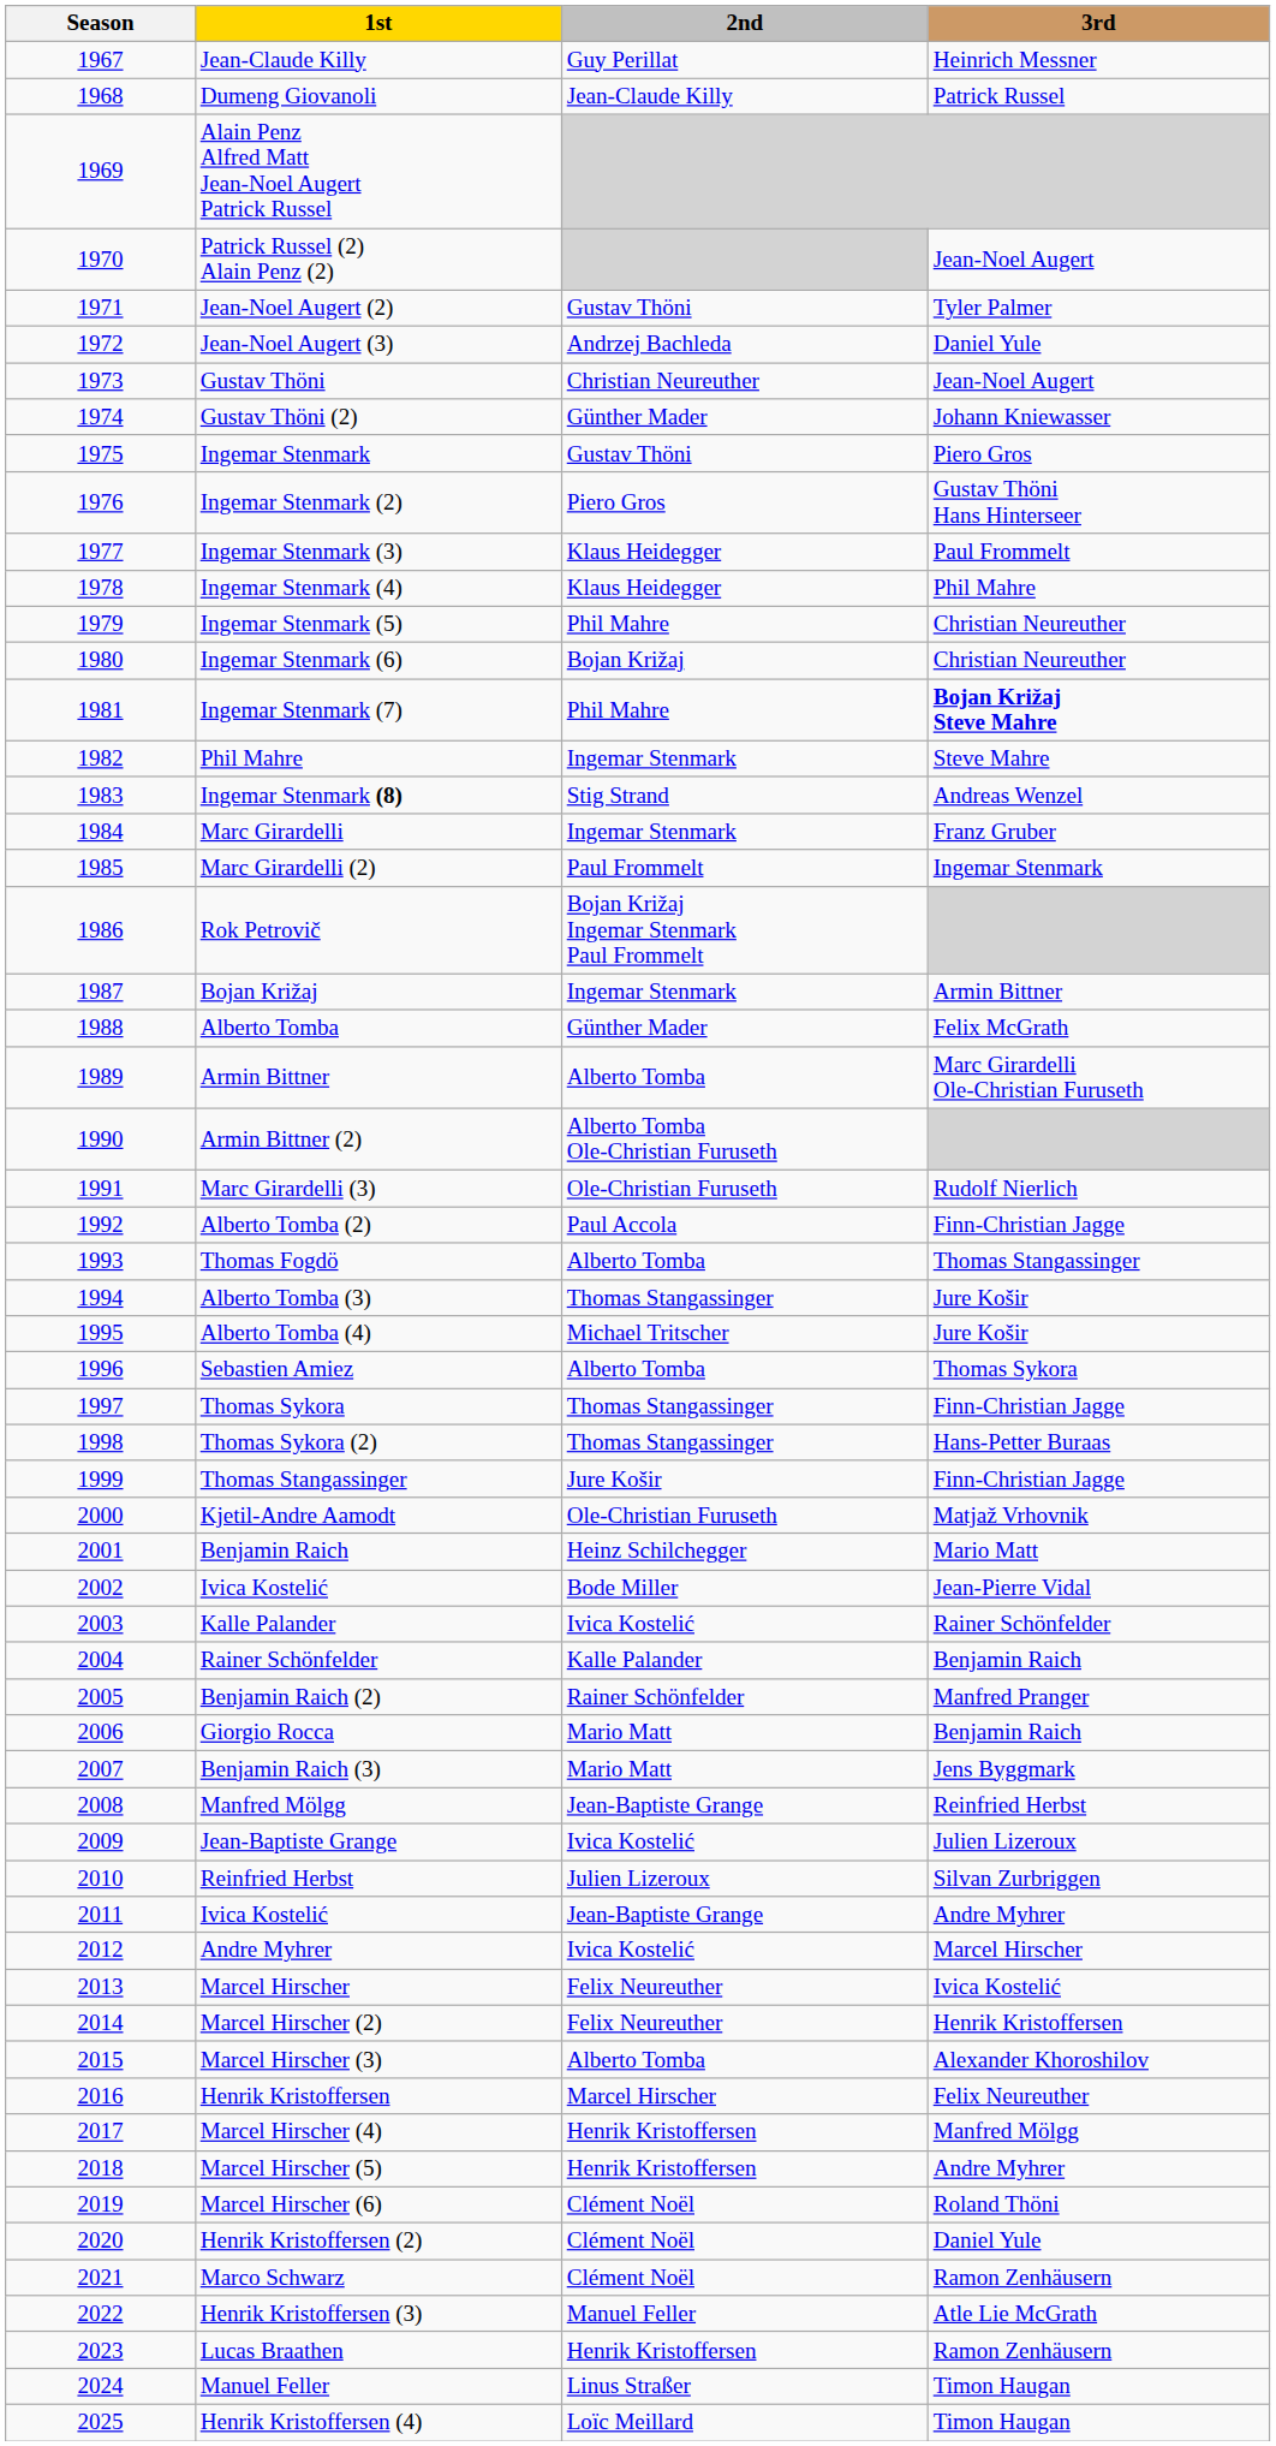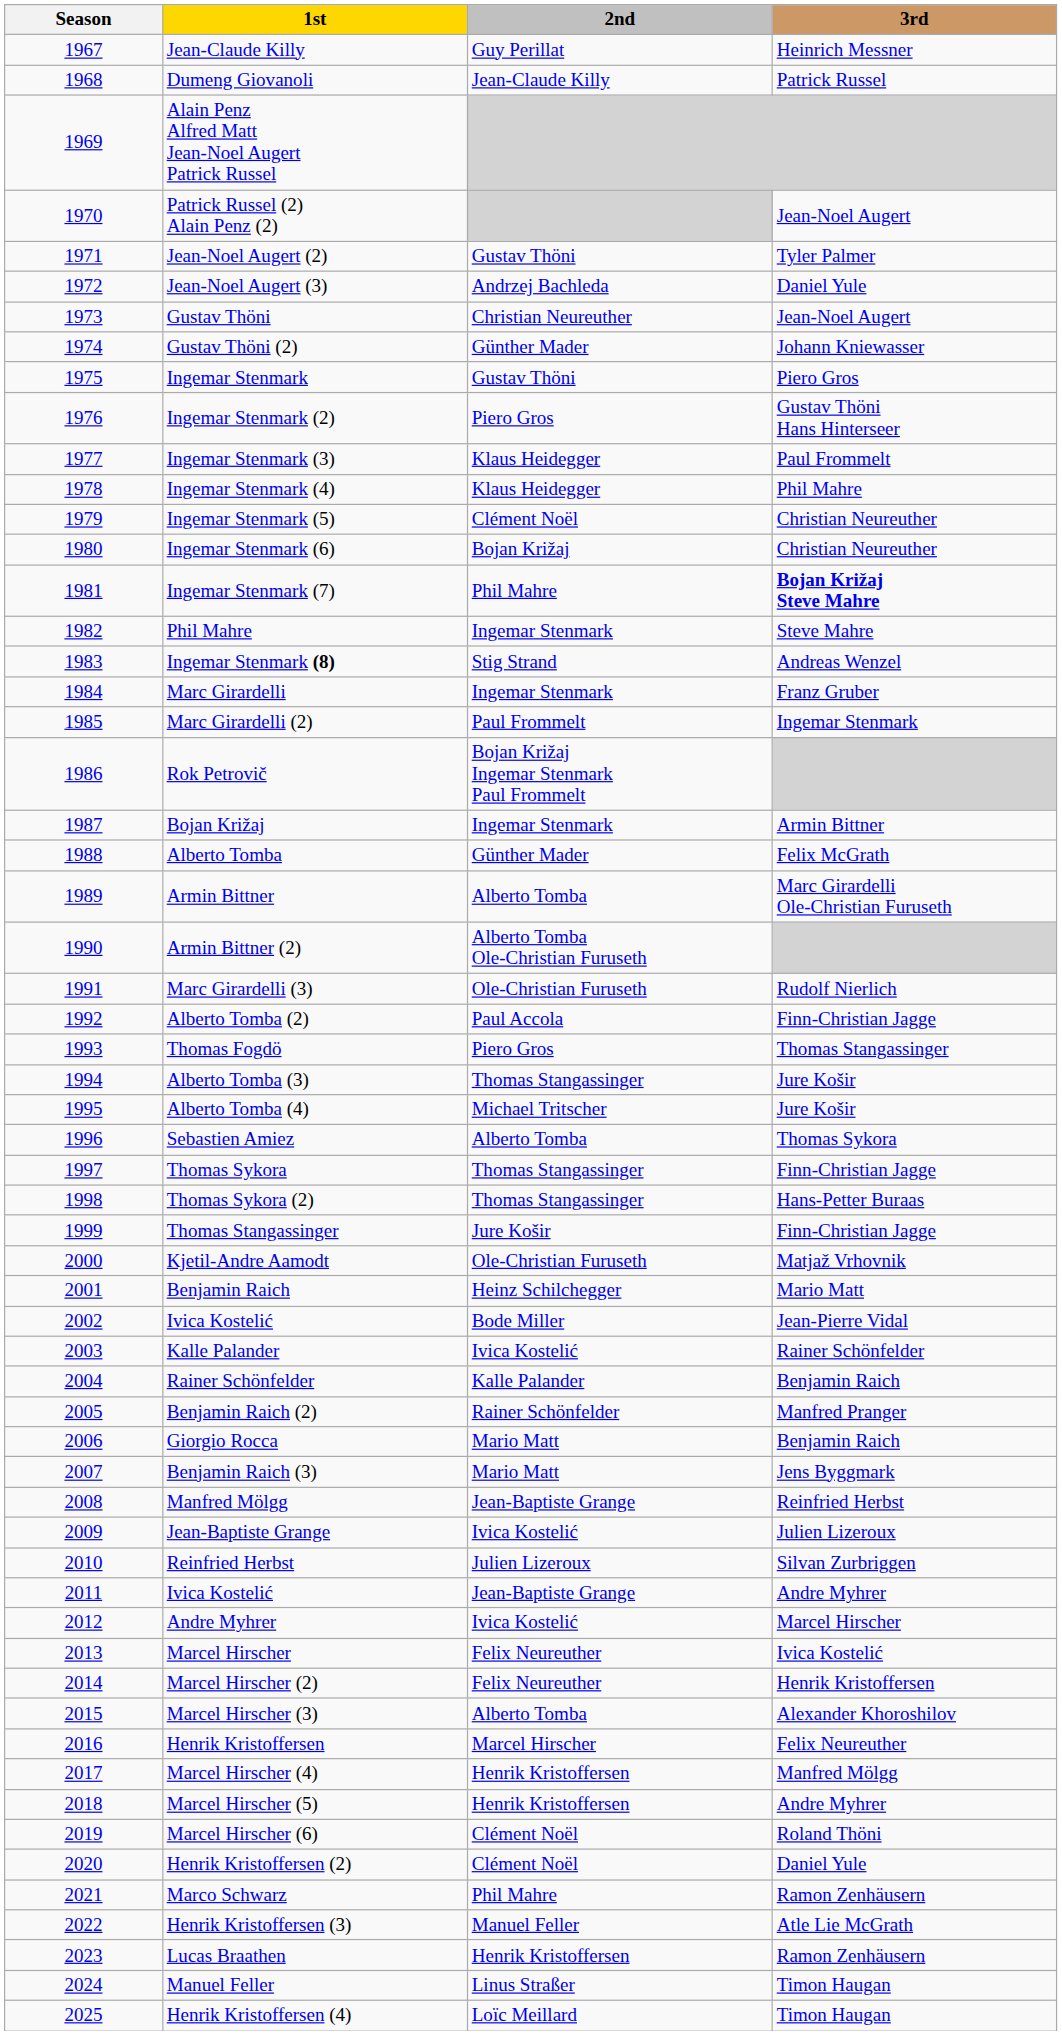 <table class="wikitable" width=70% style="font-size:100%; style="text-align:left;">
 <tr style="background-color:#EDEDED;">
 <th style="background: hintergrundfarbe6; width:15%">Season</th>
 <th style="background:    gold; width:29%">1st</th>
 <th style="background:  silver; width:29%">2nd</th>
 <th style="background: #CC9966; width:29%">3rd</th>
 </tr>
 <tr>
 <td align=center><a href='#'>1967</a></td>
 <td> <a href='#'>Jean-Claude Killy</a></td>
 <td> <a href='#'>Guy Perillat</a></td>
 <td> <a href='#'>Heinrich Messner</a></td>
 </tr>
 <tr>
 <td align=center><a href='#'>1968</a></td>
 <td> <a href='#'>Dumeng Giovanoli</a></td>
 <td> <a href='#'>Jean-Claude Killy</a></td>
 <td> <a href='#'>Patrick Russel</a></td>
 </tr>
 <tr>
 <td align=center><a href='#'>1969</a></td>
 <td> <a href='#'>Alain Penz</a><br> <a href='#'>Alfred Matt</a><br> <a href='#'>Jean-Noel Augert</a><br> <a href='#'>Patrick Russel</a></td>
 <td bgcolor=lightgrey colspan=2></td>
 </tr>
 <tr>
 <td align=center><a href='#'>1970</a></td>
 <td> <a href='#'>Patrick Russel</a> (2)<br> <a href='#'>Alain Penz</a> (2)</td>
 <td bgcolor=lightgrey></td>
 <td> <a href='#'>Jean-Noel Augert</a></td>
 </tr>
 <tr>
 <td align=center><a href='#'>1971</a></td>
 <td> <a href='#'>Jean-Noel Augert</a> (2)</td>
 <td> <a href='#'>Gustav Thöni</a></td>
 <td> <a href='#'>Tyler Palmer</a></td>
 </tr>
 <tr>
 <td align=center><a href='#'>1972</a></td>
 <td> <a href='#'>Jean-Noel Augert</a> (3)</td>
 <td> <a href='#'>Andrzej Bachleda</a></td>
 <td> <a href='#'>Daniel Yule</a></td>
 </tr>
 <tr>
 <td align=center><a href='#'>1973</a></td>
 <td> <a href='#'>Gustav Thöni</a></td>
 <td> <a href='#'>Christian Neureuther</a></td>
 <td> <a href='#'>Jean-Noel Augert</a></td>
 </tr>
 <tr>
 <td align=center><a href='#'>1974</a></td>
 <td> <a href='#'>Gustav Thöni</a> (2)</td>
 <td> <a href='#'>Günther Mader</a></td>
 <td> <a href='#'>Johann Kniewasser</a></td>
 </tr>
 <tr>
 <td align=center><a href='#'>1975</a></td>
 <td> <a href='#'>Ingemar Stenmark</a></td>
 <td> <a href='#'>Gustav Thöni</a></td>
 <td> <a href='#'>Piero Gros</a></td>
 </tr>
 <tr>
 <td align=center><a href='#'>1976</a></td>
 <td> <a href='#'>Ingemar Stenmark</a> (2)</td>
 <td> <a href='#'>Piero Gros</a></td>
 <td> <a href='#'>Gustav Thöni</a><br> <a href='#'>Hans Hinterseer</a></td>
 </tr>
 <tr>
 <td align=center><a href='#'>1977</a></td>
 <td> <a href='#'>Ingemar Stenmark</a> (3)</td>
 <td> <a href='#'>Klaus Heidegger</a></td>
 <td> <a href='#'>Paul Frommelt</a></td>
 </tr>
 <tr>
 <td align=center><a href='#'>1978</a></td>
 <td> <a href='#'>Ingemar Stenmark</a> (4)</td>
 <td> <a href='#'>Klaus Heidegger</a></td>
 <td> <a href='#'>Phil Mahre</a></td>
 </tr>
 <tr>
 <td align=center><a href='#'>1979</a></td>
 <td> <a href='#'>Ingemar Stenmark</a> (5)</td>
-<td> <a href='#'>Phil Mahre</a></td>
+<td> <a href='#'>Clément Noël</a></td>
 <td> <a href='#'>Christian Neureuther</a></td>
 </tr>
 <tr>
 <td align=center><a href='#'>1980</a></td>
 <td> <a href='#'>Ingemar Stenmark</a> (6)</td>
 <td> <a href='#'>Bojan Križaj</a></td>
 <td> <a href='#'>Christian Neureuther</a></td>
 </tr>
 <tr>
 <td align=center><a href='#'>1981</a></td>
 <td> <a href='#'>Ingemar Stenmark</a> (7)</td>
 <td> <a href='#'>Phil Mahre</a></td>
 <td><strong> <a href='#'>Bojan Križaj</a><br> <a href='#'>Steve Mahre</a></strong></td>
 </tr>
 <tr>
 <td align=center><a href='#'>1982</a></td>
 <td> <a href='#'>Phil Mahre</a></td>
 <td> <a href='#'>Ingemar Stenmark</a></td>
 <td> <a href='#'>Steve Mahre</a></td>
 </tr>
 <tr>
 <td align=center><a href='#'>1983</a></td>
 <td> <a href='#'>Ingemar Stenmark</a> <strong>(8)</strong></td>
 <td> <a href='#'>Stig Strand</a></td>
 <td> <a href='#'>Andreas Wenzel</a></td>
 </tr>
 <tr>
 <td align=center><a href='#'>1984</a></td>
 <td> <a href='#'>Marc Girardelli</a></td>
 <td> <a href='#'>Ingemar Stenmark</a></td>
 <td> <a href='#'>Franz Gruber</a></td>
 </tr>
 <tr>
 <td align=center><a href='#'>1985</a></td>
 <td> <a href='#'>Marc Girardelli</a> (2)</td>
 <td> <a href='#'>Paul Frommelt</a></td>
 <td> <a href='#'>Ingemar Stenmark</a></td>
 </tr>
 <tr>
 <td align=center><a href='#'>1986</a></td>
 <td> <a href='#'>Rok Petrovič</a></td>
 <td> <a href='#'>Bojan Križaj</a><br> <a href='#'>Ingemar Stenmark</a><br> <a href='#'>Paul Frommelt</a></td>
 <td bgcolor=lightgrey></td>
 </tr>
 <tr>
 <td align=center><a href='#'>1987</a></td>
 <td> <a href='#'>Bojan Križaj</a></td>
 <td> <a href='#'>Ingemar Stenmark</a></td>
 <td> <a href='#'>Armin Bittner</a></td>
 </tr>
 <tr>
 <td align=center><a href='#'>1988</a></td>
 <td> <a href='#'>Alberto Tomba</a></td>
 <td> <a href='#'>Günther Mader</a></td>
 <td> <a href='#'>Felix McGrath</a></td>
 </tr>
 <tr>
 <td align=center><a href='#'>1989</a></td>
 <td> <a href='#'>Armin Bittner</a></td>
 <td> <a href='#'>Alberto Tomba</a></td>
 <td> <a href='#'>Marc Girardelli</a><br> <a href='#'>Ole-Christian Furuseth</a></td>
 </tr>
 <tr>
 <td align=center><a href='#'>1990</a></td>
 <td> <a href='#'>Armin Bittner</a> (2)</td>
 <td> <a href='#'>Alberto Tomba</a><br> <a href='#'>Ole-Christian Furuseth</a></td>
 <td bgcolor=lightgrey></td>
 </tr>
 <tr>
 <td align=center><a href='#'>1991</a></td>
 <td> <a href='#'>Marc Girardelli</a> (3)</td>
 <td> <a href='#'>Ole-Christian Furuseth</a></td>
 <td> <a href='#'>Rudolf Nierlich</a></td>
 </tr>
 <tr>
 <td align=center><a href='#'>1992</a></td>
 <td> <a href='#'>Alberto Tomba</a> (2)</td>
 <td> <a href='#'>Paul Accola</a></td>
 <td> <a href='#'>Finn-Christian Jagge</a></td>
 </tr>
 <tr>
 <td align=center><a href='#'>1993</a></td>
 <td> <a href='#'>Thomas Fogdö</a></td>
-<td> <a href='#'>Alberto Tomba</a></td>
+<td> <a href='#'>Piero Gros</a></td>
 <td> <a href='#'>Thomas Stangassinger</a></td>
 </tr>
 <tr>
 <td align=center><a href='#'>1994</a></td>
 <td> <a href='#'>Alberto Tomba</a> (3)</td>
 <td> <a href='#'>Thomas Stangassinger</a></td>
 <td> <a href='#'>Jure Košir</a></td>
 </tr>
 <tr>
 <td align=center><a href='#'>1995</a></td>
 <td> <a href='#'>Alberto Tomba</a> (4)</td>
 <td> <a href='#'>Michael Tritscher</a></td>
 <td> <a href='#'>Jure Košir</a></td>
 </tr>
 <tr>
 <td align=center><a href='#'>1996</a></td>
 <td> <a href='#'>Sebastien Amiez</a></td>
 <td> <a href='#'>Alberto Tomba</a></td>
 <td> <a href='#'>Thomas Sykora</a></td>
 </tr>
 <tr>
 <td align=center><a href='#'>1997</a></td>
 <td> <a href='#'>Thomas Sykora</a></td>
 <td> <a href='#'>Thomas Stangassinger</a></td>
 <td> <a href='#'>Finn-Christian Jagge</a></td>
 </tr>
 <tr>
 <td align=center><a href='#'>1998</a></td>
 <td> <a href='#'>Thomas Sykora</a> (2)</td>
 <td> <a href='#'>Thomas Stangassinger</a></td>
 <td> <a href='#'>Hans-Petter Buraas</a></td>
 </tr>
 <tr>
 <td align=center><a href='#'>1999</a></td>
 <td> <a href='#'>Thomas Stangassinger</a></td>
 <td> <a href='#'>Jure Košir</a></td>
 <td> <a href='#'>Finn-Christian Jagge</a></td>
 </tr>
 <tr>
 <td align=center><a href='#'>2000</a></td>
 <td> <a href='#'>Kjetil-Andre Aamodt</a></td>
 <td> <a href='#'>Ole-Christian Furuseth</a></td>
 <td> <a href='#'>Matjaž Vrhovnik</a></td>
 </tr>
 <tr>
 <td align=center><a href='#'>2001</a></td>
 <td> <a href='#'>Benjamin Raich</a></td>
 <td> <a href='#'>Heinz Schilchegger</a></td>
 <td> <a href='#'>Mario Matt</a></td>
 </tr>
 <tr>
 <td align=center><a href='#'>2002</a></td>
 <td> <a href='#'>Ivica Kostelić</a></td>
 <td> <a href='#'>Bode Miller</a></td>
 <td> <a href='#'>Jean-Pierre Vidal</a></td>
 </tr>
 <tr>
 <td align=center><a href='#'>2003</a></td>
 <td> <a href='#'>Kalle Palander</a></td>
 <td> <a href='#'>Ivica Kostelić</a></td>
 <td> <a href='#'>Rainer Schönfelder</a></td>
 </tr>
 <tr>
 <td align=center><a href='#'>2004</a></td>
 <td> <a href='#'>Rainer Schönfelder</a></td>
 <td> <a href='#'>Kalle Palander</a></td>
 <td> <a href='#'>Benjamin Raich</a></td>
 </tr>
 <tr>
 <td align=center><a href='#'>2005</a></td>
 <td> <a href='#'>Benjamin Raich</a> (2)</td>
 <td> <a href='#'>Rainer Schönfelder</a></td>
 <td> <a href='#'>Manfred Pranger</a></td>
 </tr>
 <tr>
 <td align=center><a href='#'>2006</a></td>
 <td> <a href='#'>Giorgio Rocca</a></td>
 <td> <a href='#'>Mario Matt</a></td>
 <td> <a href='#'>Benjamin Raich</a></td>
 </tr>
 <tr>
 <td align=center><a href='#'>2007</a></td>
 <td> <a href='#'>Benjamin Raich</a> (3)</td>
 <td> <a href='#'>Mario Matt</a></td>
 <td> <a href='#'>Jens Byggmark</a></td>
 </tr>
 <tr>
 <td align=center><a href='#'>2008</a></td>
 <td> <a href='#'>Manfred Mölgg</a></td>
 <td> <a href='#'>Jean-Baptiste Grange</a></td>
 <td> <a href='#'>Reinfried Herbst</a></td>
 </tr>
 <tr>
 <td align=center><a href='#'>2009</a></td>
 <td> <a href='#'>Jean-Baptiste Grange</a></td>
 <td> <a href='#'>Ivica Kostelić</a></td>
 <td> <a href='#'>Julien Lizeroux</a></td>
 </tr>
 <tr>
 <td align=center><a href='#'>2010</a></td>
 <td> <a href='#'>Reinfried Herbst</a></td>
 <td> <a href='#'>Julien Lizeroux</a></td>
 <td> <a href='#'>Silvan Zurbriggen</a></td>
 </tr>
 <tr>
 <td align=center><a href='#'>2011</a></td>
 <td> <a href='#'>Ivica Kostelić</a></td>
 <td> <a href='#'>Jean-Baptiste Grange</a></td>
 <td> <a href='#'>Andre Myhrer</a></td>
 </tr>
 <tr>
 <td align=center><a href='#'>2012</a></td>
 <td> <a href='#'>Andre Myhrer</a></td>
 <td> <a href='#'>Ivica Kostelić</a></td>
 <td> <a href='#'>Marcel Hirscher</a></td>
 </tr>
 <tr>
 <td align=center><a href='#'>2013</a></td>
 <td> <a href='#'>Marcel Hirscher</a></td>
 <td> <a href='#'>Felix Neureuther</a></td>
 <td> <a href='#'>Ivica Kostelić</a></td>
 </tr>
 <tr>
 <td align=center><a href='#'>2014</a></td>
 <td> <a href='#'>Marcel Hirscher</a> (2)</td>
 <td> <a href='#'>Felix Neureuther</a></td>
 <td> <a href='#'>Henrik Kristoffersen</a></td>
 </tr>
 <tr>
 <td align=center><a href='#'>2015</a></td>
 <td> <a href='#'>Marcel Hirscher</a> (3)</td>
 <td> <a href='#'>Alberto Tomba</a></td>
 <td> <a href='#'>Alexander Khoroshilov</a></td>
 </tr>
 <tr>
 <td align=center><a href='#'>2016</a></td>
 <td> <a href='#'>Henrik Kristoffersen</a></td>
 <td> <a href='#'>Marcel Hirscher</a></td>
 <td> <a href='#'>Felix Neureuther</a></td>
 </tr>
 <tr>
 <td align=center><a href='#'>2017</a></td>
 <td> <a href='#'>Marcel Hirscher</a> (4)</td>
 <td> <a href='#'>Henrik Kristoffersen</a></td>
 <td> <a href='#'>Manfred Mölgg</a></td>
 </tr>
 <tr>
 <td align=center><a href='#'>2018</a></td>
 <td> <a href='#'>Marcel Hirscher</a> (5)</td>
 <td> <a href='#'>Henrik Kristoffersen</a></td>
 <td> <a href='#'>Andre Myhrer</a></td>
 </tr>
 <tr>
 <td align=center><a href='#'>2019</a></td>
 <td> <a href='#'>Marcel Hirscher</a> (6)</td>
 <td> <a href='#'>Clément Noël</a></td>
 <td> <a href='#'>Roland Thöni</a></td>
 </tr>
 <tr>
 <td align=center><a href='#'>2020</a></td>
 <td> <a href='#'>Henrik Kristoffersen</a> (2)</td>
 <td> <a href='#'>Clément Noël</a></td>
 <td> <a href='#'>Daniel Yule</a></td>
 </tr>
 <tr>
 <td align=center><a href='#'>2021</a></td>
 <td> <a href='#'>Marco Schwarz</a></td>
-<td> <a href='#'>Clément Noël</a></td>
+<td> <a href='#'>Phil Mahre</a></td>
 <td> <a href='#'>Ramon Zenhäusern</a></td>
 </tr>
 <tr>
 <td align=center><a href='#'>2022</a></td>
 <td> <a href='#'>Henrik Kristoffersen</a> (3)</td>
 <td> <a href='#'>Manuel Feller</a></td>
 <td> <a href='#'>Atle Lie McGrath</a></td>
 </tr>
 <tr>
 <td align=center><a href='#'>2023</a></td>
 <td> <a href='#'>Lucas Braathen</a></td>
 <td> <a href='#'>Henrik Kristoffersen</a></td>
 <td> <a href='#'>Ramon Zenhäusern</a></td>
 </tr>
 <tr>
 <td align=center><a href='#'>2024</a></td>
 <td> <a href='#'>Manuel Feller</a></td>
 <td> <a href='#'>Linus Straßer</a></td>
 <td> <a href='#'>Timon Haugan</a></td>
 </tr>
 <tr>
 <td align=center><a href='#'>2025</a></td>
 <td> <a href='#'>Henrik Kristoffersen</a> (4)</td>
 <td> <a href='#'>Loïc Meillard</a></td>
 <td> <a href='#'>Timon Haugan</a></td>
 </tr>
 </table>
